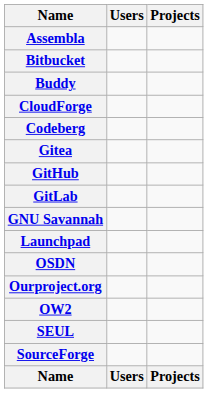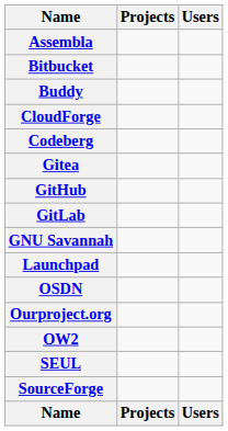 <table class="wikitable sortable" style="text-align: center;">
 <tr>
 <th scope="col">Name</th>
+<th scope="col">Projects</th>
 <th scope="col">Users</th>
-<th scope="col">Projects</th>
 </tr>
 <tr>
 <th scope="row"><a href='#'>Assembla</a></th>
 <td></td>
 <td></td>
 </tr>
 <tr>
 <th scope="row"><a href='#'>Bitbucket</a></th>
 <td></td>
 <td></td>
 </tr>
 <tr>
 <th scope="row"><a href='#'>Buddy</a></th>
 <td></td>
 <td></td>
 </tr>
 <tr>
 <th scope="row"><a href='#'>CloudForge</a></th>
 <td></td>
 <td></td>
 </tr>
 <tr>
 <th scope="row"><a href='#'>Codeberg</a></th>
 <td></td>
 <td></td>
 </tr>
 <tr>
 <th scope="row"><a href='#'>Gitea</a></th>
 <td></td>
 <td></td>
 </tr>
 <tr>
 <th scope="row"><a href='#'>GitHub</a></th>
 <td></td>
 <td></td>
 </tr>
 <tr>
 <th scope="row"><a href='#'>GitLab</a></th>
 <td></td>
 <td></td>
 </tr>
 <tr>
 <th scope="row"><a href='#'>GNU Savannah</a></th>
 <td></td>
 <td></td>
 </tr>
 <tr>
 <th scope="row"><a href='#'>Launchpad</a></th>
 <td></td>
 <td></td>
 </tr>
 <tr>
 <th scope="row"><a href='#'>OSDN</a></th>
 <td></td>
 <td></td>
 </tr>
 <tr>
 <th scope="row"><a href='#'>Ourproject.org</a></th>
 <td></td>
 <td></td>
 </tr>
 <tr>
 <th scope="row"><a href='#'>OW2</a></th>
 <td></td>
 <td></td>
 </tr>
 <tr>
 <th scope="row"><a href='#'>SEUL</a></th>
 <td></td>
 <td></td>
 </tr>
 <tr>
 <th scope="row"><a href='#'>SourceForge</a></th>
 <td></td>
 <td></td>
 </tr>
 <tr>
 <th scope="col">Name</th>
+<th scope="col">Projects</th>
 <th scope="col">Users</th>
-<th scope="col">Projects</th>
 </tr>
 </table>
